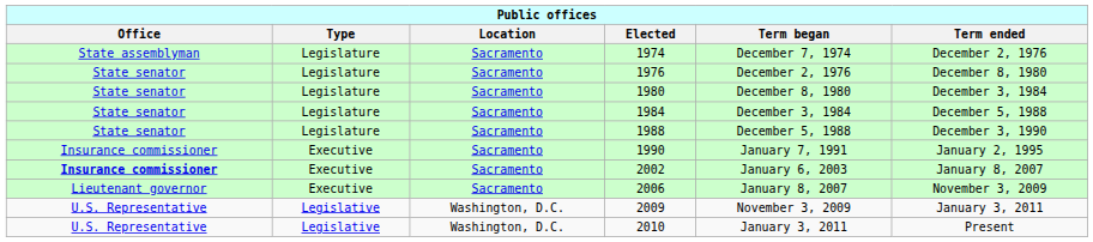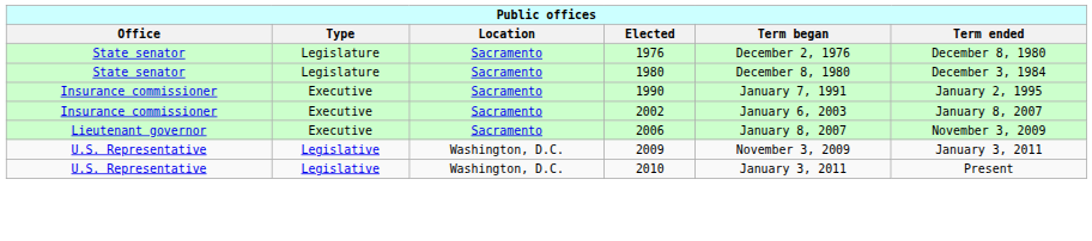 <table class="wikitable"  style="text-align:center; width:94%; margin:auto;">
 <tr>
 <th colspan="6" style="background:#cff;">Public offices</th>
 </tr>
 <tr>
 <th>Office</th>
 <th>Type</th>
 <th>Location</th>
 <th>Elected</th>
 <th>Term began</th>
 <th>Term ended</th>
-</tr>
-<tr style="background:#cfc;">
-<td><a href='#'>State assemblyman</a></td>
-<td>Legislature</td>
-<td><a href='#'>Sacramento</a></td>
-<td>1974</td>
-<td>December 7, 1974</td>
-<td>December 2, 1976</td>
 </tr>
 <tr style="background:#cfc;">
 <td><a href='#'>State senator</a></td>
 <td>Legislature</td>
 <td><a href='#'>Sacramento</a></td>
 <td>1976</td>
 <td>December 2, 1976</td>
 <td>December 8, 1980</td>
 </tr>
 <tr style="background:#cfc;">
 <td><a href='#'>State senator</a></td>
 <td>Legislature</td>
 <td><a href='#'>Sacramento</a></td>
 <td>1980</td>
 <td>December 8, 1980</td>
 <td>December 3, 1984</td>
 </tr>
 <tr style="background:#cfc;">
-<td><a href='#'>State senator</a></td>
-<td>Legislature</td>
-<td><a href='#'>Sacramento</a></td>
-<td>1984</td>
-<td>December 3, 1984</td>
-<td>December 5, 1988</td>
-</tr>
-<tr style="background:#cfc;">
-<td><a href='#'>State senator</a></td>
-<td>Legislature</td>
-<td><a href='#'>Sacramento</a></td>
-<td>1988</td>
-<td>December 5, 1988</td>
-<td>December 3, 1990</td>
-</tr>
-<tr style="background:#cfc;">
 <td><a href='#'>Insurance commissioner</a></td>
 <td>Executive</td>
 <td><a href='#'>Sacramento</a></td>
 <td>1990</td>
 <td>January 7, 1991</td>
 <td>January 2, 1995</td>
 </tr>
 <tr style="background:#cfc;">
-<td><strong><a href='#'>Insurance commissioner</a></strong></td>
+<td><a href='#'>Insurance commissioner</a></td>
 <td>Executive</td>
 <td><a href='#'>Sacramento</a></td>
 <td>2002</td>
 <td>January 6, 2003</td>
 <td>January 8, 2007</td>
 </tr>
 <tr style="background:#cfc;">
 <td><a href='#'>Lieutenant governor</a></td>
 <td>Executive</td>
 <td><a href='#'>Sacramento</a></td>
 <td>2006</td>
 <td>January 8, 2007</td>
 <td>November 3, 2009</td>
 </tr>
 <tr>
 <td><a href='#'>U.S. Representative</a></td>
 <td><a href='#'>Legislative</a></td>
 <td>Washington, D.C.</td>
 <td>2009</td>
 <td>November 3, 2009</td>
 <td>January 3, 2011</td>
 </tr>
 <tr>
 <td><a href='#'>U.S. Representative</a></td>
 <td><a href='#'>Legislative</a></td>
 <td>Washington, D.C.</td>
 <td>2010</td>
 <td>January 3, 2011</td>
 <td>Present</td>
 </tr>
 </table>
